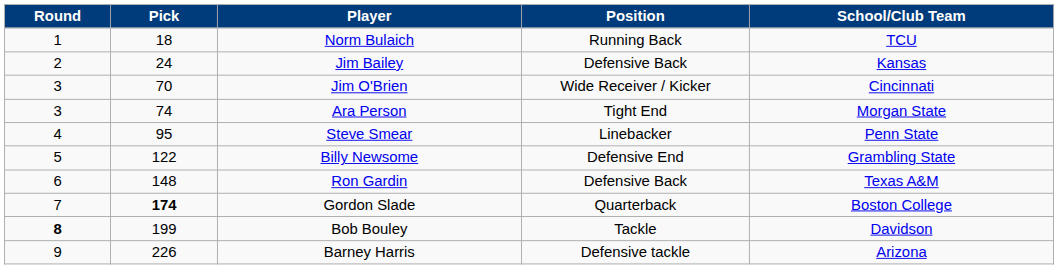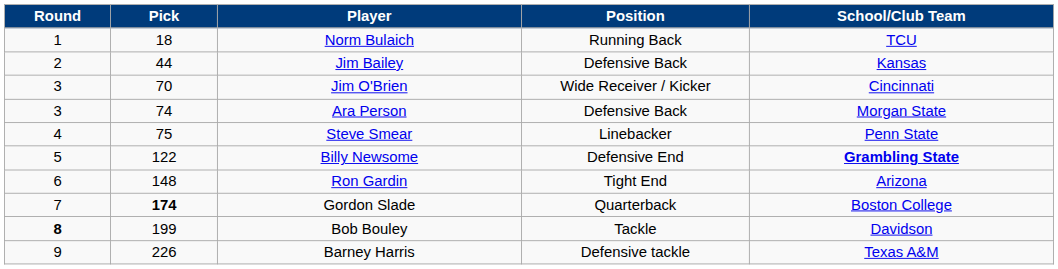 <table class="wikitable sortable sortable">
 <tr>
 <th style="background:#003b7b;color:white;" width="7%">Round</th>
 <th style="background:#003b7b;color:white;" width="7%">Pick</th>
 <th style="background:#003b7b;color:white;" width="20%">Player</th>
 <th style="background:#003b7b;color:white;" width="15%">Position</th>
 <th style="background:#003b7b;color:white;" width="20%">School/Club Team</th>
 </tr>
 <tr>
 <td align=center>1</td>
 <td align=center>18</td>
 <td align=center><a href='#'>Norm Bulaich</a></td>
 <td align=center>Running Back</td>
 <td align=center><a href='#'>TCU</a></td>
 </tr>
 <tr>
 <td align=center>2</td>
-<td align=center>24</td>
+<td align=center>44</td>
 <td align=center><a href='#'>Jim Bailey</a></td>
 <td align=center>Defensive Back</td>
 <td align=center><a href='#'>Kansas</a></td>
 </tr>
 <tr>
 <td align=center>3</td>
 <td align=center>70</td>
 <td align=center><a href='#'>Jim O'Brien</a></td>
 <td align=center>Wide Receiver / Kicker</td>
 <td align=center><a href='#'>Cincinnati</a></td>
 </tr>
 <tr>
 <td align=center>3</td>
 <td align=center>74</td>
 <td align=center><a href='#'>Ara Person</a></td>
-<td align=center>Tight End</td>
+<td align=center>Defensive Back</td>
 <td align=center><a href='#'>Morgan State</a></td>
 </tr>
 <tr>
 <td align=center>4</td>
-<td align=center>95</td>
+<td align=center>75</td>
 <td align=center><a href='#'>Steve Smear</a></td>
 <td align=center>Linebacker</td>
 <td align=center><a href='#'>Penn State</a></td>
 </tr>
 <tr>
 <td align=center>5</td>
 <td align=center>122</td>
 <td align=center><a href='#'>Billy Newsome</a></td>
 <td align=center>Defensive End</td>
-<td align=center><a href='#'>Grambling State</a></td>
+<td align=center><strong><a href='#'>Grambling State</a></strong></td>
 </tr>
 <tr>
 <td align=center>6</td>
 <td align=center>148</td>
 <td align=center><a href='#'>Ron Gardin</a></td>
-<td align=center>Defensive Back</td>
-<td align=center><a href='#'>Texas A&M</a></td>
+<td align=center>Tight End</td>
+<td align=center><a href='#'>Arizona</a></td>
 </tr>
 <tr>
 <td align=center>7</td>
 <td align=center><strong>174</strong></td>
 <td align=center>Gordon Slade</td>
 <td align=center>Quarterback</td>
 <td align=center><a href='#'>Boston College</a></td>
 </tr>
 <tr>
 <td align=center><strong>8</strong></td>
 <td align=center>199</td>
 <td align=center>Bob Bouley</td>
 <td align=center>Tackle</td>
 <td align=center><a href='#'>Davidson</a></td>
 </tr>
 <tr>
 <td align=center>9</td>
 <td align=center>226</td>
 <td align=center>Barney Harris</td>
 <td align=center>Defensive tackle</td>
-<td align=center><a href='#'>Arizona</a></td>
+<td align=center><a href='#'>Texas A&M</a></td>
 </tr>
 </table>
